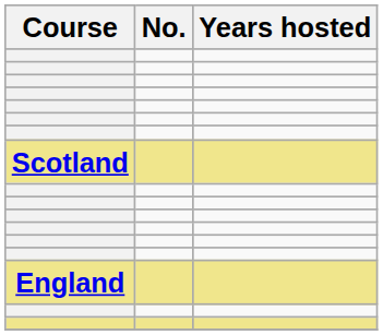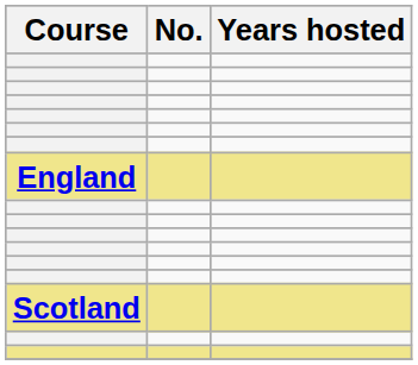 <table class="wikitable plainrowheaders sortable" style="font-size:95%">
 <tr>
 <th scope="col">Course</th>
 <th scope="col">No.</th>
 <th scope="col">Years hosted</th>
 </tr>
 <tr>
 <th scope="row"></th>
 <td style="text-align:center"></td>
 <td></td>
 </tr>
 <tr>
 <th scope="row"></th>
 <td style="text-align:center"></td>
 <td></td>
 </tr>
 <tr>
 <th scope="row"></th>
 <td style="text-align:center"></td>
 <td></td>
 </tr>
 <tr>
 <th scope="row"></th>
 <td style="text-align:center"></td>
 <td></td>
 </tr>
 <tr>
 <th scope="row"></th>
 <td style="text-align:center"></td>
 <td></td>
 </tr>
 <tr>
 <th scope="row"></th>
 <td style="text-align:center"></td>
 <td></td>
 </tr>
 <tr>
 <th scope="row"></th>
 <td style="text-align:center"></td>
 <td></td>
 </tr>
 <tr>
-<th scope="row" style="font-weight:bold;background:Khaki"><a href='#'>Scotland</a></th>
+<th scope="row" style="font-weight:bold;background:Khaki"><a href='#'>England</a></th>
 <td style="text-align:center;font-weight:bold;background:Khaki"></td>
 <td style="font-weight:bold;background:Khaki"></td>
 </tr>
 <tr>
 <th scope="row"></th>
 <td style="text-align:center"></td>
 <td></td>
 </tr>
 <tr>
 <th scope="row"></th>
 <td style="text-align:center"></td>
 <td></td>
 </tr>
 <tr>
 <th scope="row"></th>
 <td style="text-align:center"></td>
 <td></td>
 </tr>
 <tr>
 <th scope="row"></th>
 <td style="text-align:center"></td>
 <td></td>
 </tr>
 <tr>
 <th scope="row"></th>
 <td style="text-align:center"></td>
 <td></td>
 </tr>
 <tr>
 <th scope="row"></th>
 <td style="text-align:center"></td>
 <td></td>
 </tr>
 <tr>
-<th scope="row" style="font-weight:bold;background:Khaki"><a href='#'>England</a></th>
+<th scope="row" style="font-weight:bold;background:Khaki"><a href='#'>Scotland</a></th>
 <td style="text-align:center;font-weight:bold;background:Khaki"></td>
 <td style="font-weight:bold;background:Khaki"></td>
 </tr>
 <tr>
 <th scope="row"></th>
 <td style="text-align:center"></td>
 <td></td>
 </tr>
 <tr>
 <th scope="row" style="font-weight:bold;background:Khaki"></th>
 <td style="text-align:center;font-weight:bold;background:Khaki"></td>
 <td style="font-weight:bold;background:Khaki"></td>
 </tr>
 <tr>
 </tr>
 </table>
